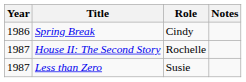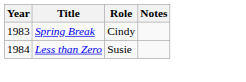 <table class="wikitable sortable">
 <tr>
 <th>Year</th>
 <th>Title</th>
 <th>Role</th>
 <th>Notes</th>
 </tr>
 <tr>
-<td>1986</td>
+<td>1983</td>
 <td><a href='#'><em>Spring Break</em></a></td>
 <td>Cindy</td>
 <td></td>
 </tr>
 <tr>
-<td>1987</td>
-<td><em><a href='#'>House II: The Second Story</a></em></td>
-<td>Rochelle</td>
-<td></td>
-</tr>
-<tr>
-<td>1987</td>
+<td>1984</td>
 <td><a href='#'><em>Less than Zero</em></a></td>
 <td>Susie</td>
 <td></td>
 </tr>
 </table>
